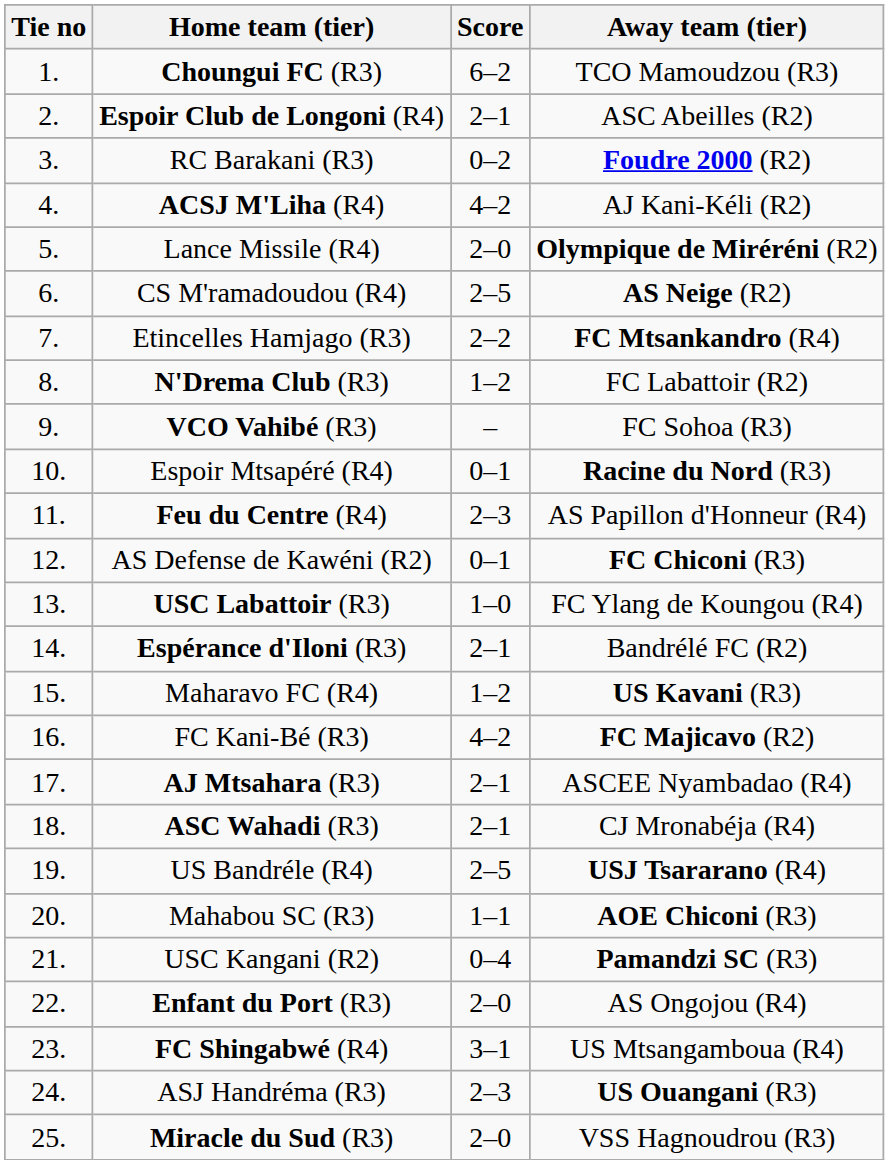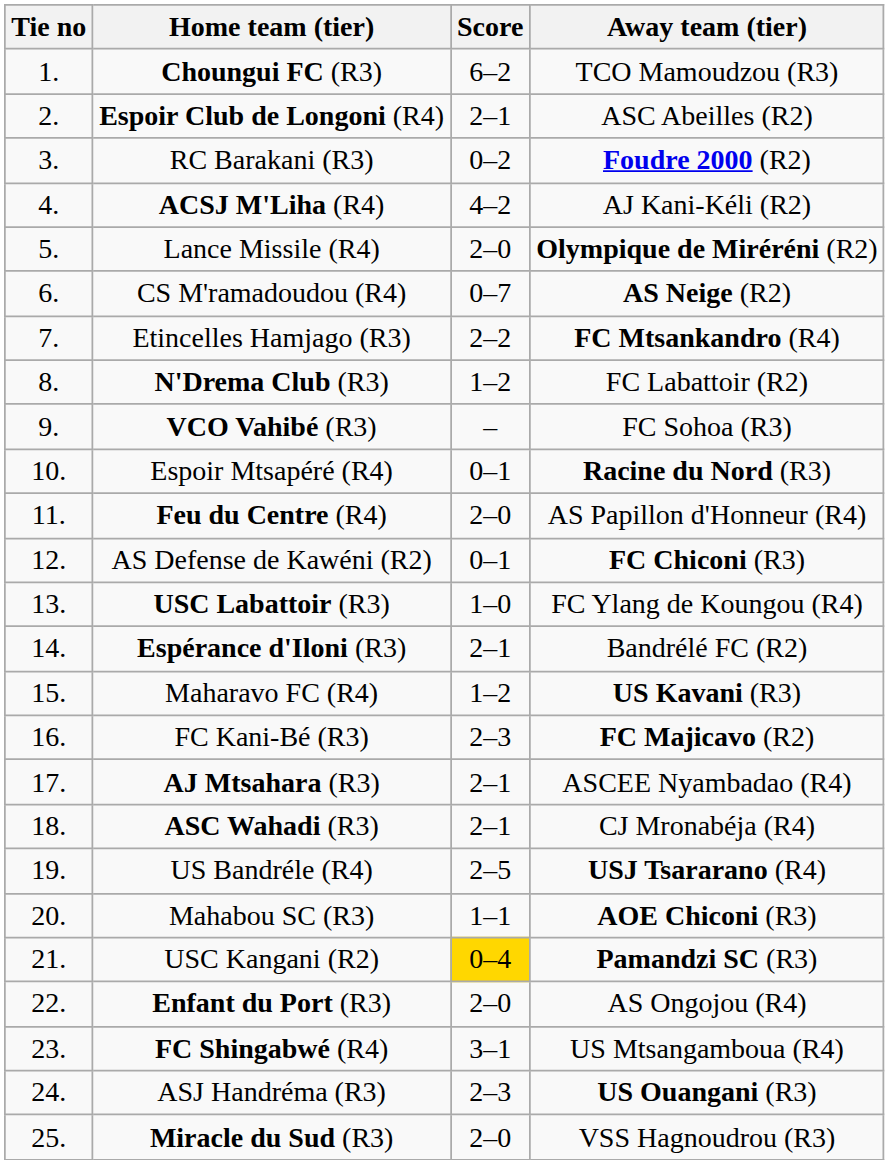 <table class="wikitable" style="text-align: center">
 <tr>
 <th>Tie no</th>
 <th>Home team (tier)</th>
 <th>Score</th>
 <th>Away team (tier)</th>
 </tr>
 <tr>
 <td>1.</td>
 <td> <strong>Choungui FC</strong> (R3)</td>
 <td>6–2</td>
 <td>TCO Mamoudzou (R3) </td>
 </tr>
 <tr>
 <td>2.</td>
 <td> <strong>Espoir Club de Longoni</strong> (R4)</td>
 <td>2–1</td>
 <td>ASC Abeilles (R2) </td>
 </tr>
 <tr>
 <td>3.</td>
 <td> RC Barakani (R3)</td>
 <td>0–2</td>
 <td><strong><a href='#'>Foudre 2000</a></strong> (R2) </td>
 </tr>
 <tr>
 <td>4.</td>
 <td> <strong>ACSJ M'Liha</strong> (R4)</td>
 <td>4–2</td>
 <td>AJ Kani-Kéli (R2) </td>
 </tr>
 <tr>
 <td>5.</td>
 <td> Lance Missile (R4)</td>
 <td>2–0</td>
 <td><strong>Olympique de Miréréni</strong> (R2) </td>
 </tr>
 <tr>
 <td>6.</td>
 <td> CS M'ramadoudou (R4)</td>
-<td>2–5</td>
+<td>0–7</td>
 <td><strong>AS Neige</strong> (R2) </td>
 </tr>
 <tr>
 <td>7.</td>
 <td> Etincelles Hamjago (R3)</td>
 <td>2–2 </td>
 <td><strong>FC Mtsankandro</strong> (R4) </td>
 </tr>
 <tr>
 <td>8.</td>
 <td> <strong>N'Drema Club</strong> (R3)</td>
 <td>1–2</td>
 <td>FC Labattoir (R2) </td>
 </tr>
 <tr>
 <td>9.</td>
 <td> <strong>VCO Vahibé</strong> (R3)</td>
 <td>–</td>
 <td>FC Sohoa (R3) </td>
 </tr>
 <tr>
 <td>10.</td>
 <td> Espoir Mtsapéré (R4)</td>
 <td>0–1</td>
 <td><strong>Racine du Nord</strong> (R3) </td>
 </tr>
 <tr>
 <td>11.</td>
 <td> <strong>Feu du Centre</strong> (R4)</td>
-<td>2–3</td>
+<td>2–0</td>
 <td>AS Papillon d'Honneur (R4) </td>
 </tr>
 <tr>
 <td>12.</td>
 <td> AS Defense de Kawéni (R2)</td>
 <td>0–1</td>
 <td><strong>FC Chiconi</strong> (R3) </td>
 </tr>
 <tr>
 <td>13.</td>
 <td> <strong>USC Labattoir</strong> (R3)</td>
 <td>1–0</td>
 <td>FC Ylang de Koungou (R4) </td>
 </tr>
 <tr>
 <td>14.</td>
 <td> <strong>Espérance d'Iloni</strong> (R3)</td>
 <td>2–1</td>
 <td>Bandrélé FC (R2) </td>
 </tr>
 <tr>
 <td>15.</td>
 <td> Maharavo FC (R4)</td>
 <td>1–2</td>
 <td><strong>US Kavani</strong> (R3) </td>
 </tr>
 <tr>
 <td>16.</td>
 <td> FC Kani-Bé (R3)</td>
-<td>4–2</td>
+<td>2–3</td>
 <td><strong>FC Majicavo</strong> (R2) </td>
 </tr>
 <tr>
 <td>17.</td>
 <td> <strong>AJ Mtsahara</strong> (R3)</td>
 <td>2–1</td>
 <td>ASCEE Nyambadao (R4) </td>
 </tr>
 <tr>
 <td>18.</td>
 <td> <strong>ASC Wahadi</strong> (R3)</td>
 <td>2–1</td>
 <td>CJ Mronabéja (R4) </td>
 </tr>
 <tr>
 <td>19.</td>
 <td> US Bandréle (R4)</td>
 <td>2–5</td>
 <td><strong>USJ Tsararano</strong> (R4) </td>
 </tr>
 <tr>
 <td>20.</td>
 <td> Mahabou SC (R3)</td>
 <td>1–1 </td>
 <td><strong>AOE Chiconi</strong> (R3) </td>
 </tr>
 <tr>
 <td>21.</td>
 <td> USC Kangani (R2)</td>
-<td>0–4</td>
+<td style="background: gold;">0–4</td>
 <td><strong>Pamandzi SC</strong> (R3) </td>
 </tr>
 <tr>
 <td>22.</td>
 <td> <strong>Enfant du Port</strong> (R3)</td>
 <td>2–0</td>
 <td>AS Ongojou (R4) </td>
 </tr>
 <tr>
 <td>23.</td>
 <td> <strong>FC Shingabwé</strong> (R4)</td>
 <td>3–1</td>
 <td>US Mtsangamboua (R4) </td>
 </tr>
 <tr>
 <td>24.</td>
 <td> ASJ Handréma (R3)</td>
 <td>2–3</td>
 <td><strong>US Ouangani</strong> (R3) </td>
 </tr>
 <tr>
 <td>25.</td>
 <td> <strong>Miracle du Sud</strong> (R3)</td>
 <td>2–0</td>
 <td>VSS Hagnoudrou (R3) </td>
 </tr>
 </table>
